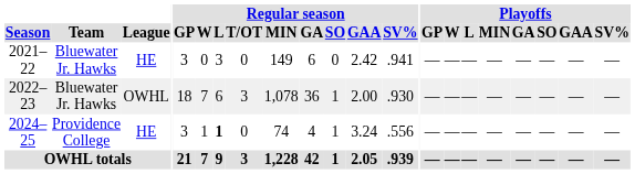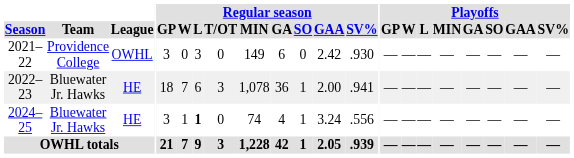 <table border="0" cellpadding="1" cellspacing="0" ID="Table3" style="text-align:center; width:75%;">
 <tr style="background:#e0e0e0;">
 <th colspan="3" style="background:#fff;"></th>
 <th rowspan="99" style="background:#fff;"></th>
 <th colspan="9" style="background:#e0e0e0;"><a href='#'>Regular season</a></th>
 <th rowspan="99" style="background:#fff;"></th>
 <th colspan="8" style="background:#e0e0e0;"><a href='#'>Playoffs</a></th>
 </tr>
 <tr bgcolor="#e0e0e0">
 <th><a href='#'>Season</a></th>
 <th>Team</th>
 <th>League</th>
 <th>GP</th>
 <th>W</th>
 <th>L</th>
 <th>T/OT</th>
 <th>MIN</th>
 <th>GA</th>
 <th><a href='#'>SO</a></th>
 <th><a href='#'>GAA</a></th>
 <th><a href='#'>SV%</a></th>
 <th>GP</th>
 <th>W</th>
 <th>L</th>
 <th>MIN</th>
 <th>GA</th>
 <th>SO</th>
 <th>GAA</th>
 <th>SV%</th>
 </tr>
 <tr>
 <td>2021–22</td>
-<td><a href='#'>Bluewater Jr. Hawks</a></td>
-<td><a href='#'>HE</a></td>
+<td><a href='#'>Providence College</a></td>
+<td><a href='#'>OWHL</a></td>
 <td>3</td>
 <td>0</td>
 <td>3</td>
 <td>0</td>
 <td>149</td>
 <td>6</td>
 <td>0</td>
 <td>2.42</td>
-<td>.941</td>
+<td>.930</td>
 <td>—</td>
 <td>—</td>
 <td>—</td>
 <td>—</td>
 <td>—</td>
 <td>—</td>
 <td>—</td>
 <td>—</td>
 </tr>
 <tr bgcolor="f0f0f0">
 <td>2022–23</td>
 <td>Bluewater Jr. Hawks</td>
-<td>OWHL</td>
+<td><a href='#'>HE</a></td>
 <td>18</td>
 <td>7</td>
 <td>6</td>
 <td>3</td>
 <td>1,078</td>
 <td>36</td>
 <td>1</td>
 <td>2.00</td>
-<td>.930</td>
+<td>.941</td>
 <td>—</td>
 <td>—</td>
 <td>—</td>
 <td>—</td>
 <td>—</td>
 <td>—</td>
 <td>—</td>
 <td>—</td>
 </tr>
 <tr>
 <td><a href='#'>2024–25</a></td>
-<td><a href='#'>Providence College</a></td>
+<td><a href='#'>Bluewater Jr. Hawks</a></td>
 <td><a href='#'>HE</a></td>
 <td>3</td>
 <td>1</td>
 <td><strong>1</strong></td>
 <td>0</td>
 <td>74</td>
 <td>4</td>
 <td>1</td>
 <td>3.24</td>
 <td>.556</td>
 <td>—</td>
 <td>—</td>
 <td>—</td>
 <td>—</td>
 <td>—</td>
 <td>—</td>
 <td>—</td>
 <td>—</td>
 </tr>
 <tr bgcolor="#e0e0e0">
 <th colspan="3">OWHL totals</th>
 <th>21</th>
 <th>7</th>
 <th>9</th>
 <th>3</th>
 <th>1,228</th>
 <th>42</th>
 <th>1</th>
 <th>2.05</th>
 <th>.939</th>
 <th>—</th>
 <th>—</th>
 <th>—</th>
 <th>—</th>
 <th>—</th>
 <th>—</th>
 <th>—</th>
 <th>—</th>
 </tr>
 </table>
